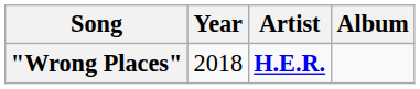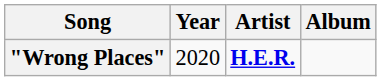 <table class="wikitable plainrowheaders">
 <tr>
 <th scope="col">Song</th>
 <th scope="col">Year</th>
 <th scope="col">Artist</th>
 <th scope="col">Album</th>
 </tr>
 <tr>
 <th scope="row">"Wrong Places"</th>
-<td>2018</td>
+<td>2020</td>
 <td><strong><a href='#'>H.E.R.</a></strong></td>
 <td></td>
 </tr>
 </table>
